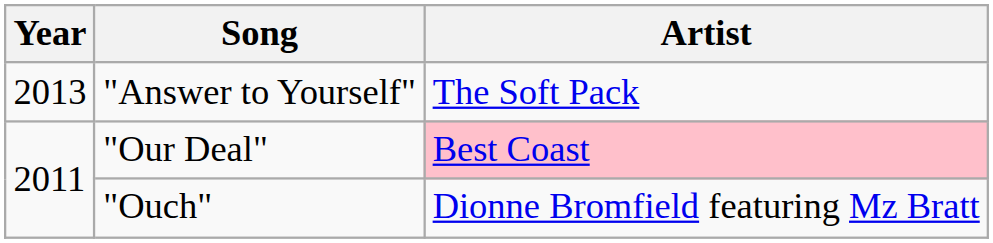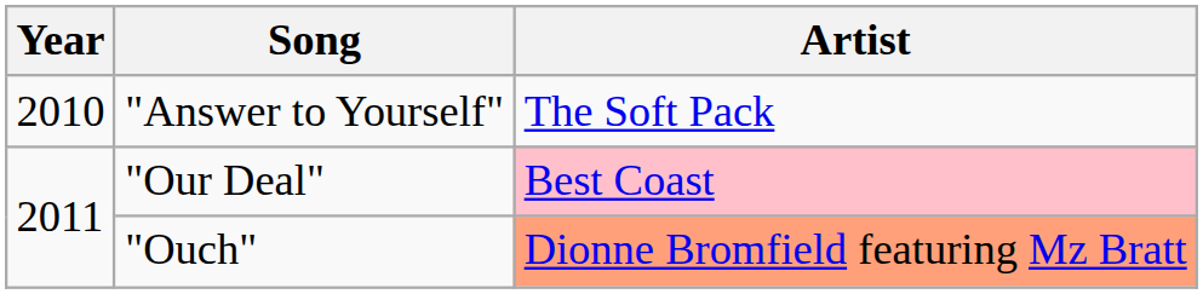 <table class="wikitable sortable">
 <tr>
 <th>Year</th>
 <th>Song</th>
 <th>Artist</th>
 </tr>
 <tr>
-<td>2013</td>
+<td>2010</td>
 <td>"Answer to Yourself"</td>
 <td><a href='#'>The Soft Pack</a></td>
 </tr>
 <tr>
 <td rowspan=2>2011</td>
 <td>"Our Deal"</td>
 <td style="background: pink;"><a href='#'>Best Coast</a></td>
 </tr>
 <tr>
 <td>"Ouch"</td>
-<td><a href='#'>Dionne Bromfield</a> featuring <a href='#'>Mz Bratt</a></td>
+<td style="background: lightsalmon;"><a href='#'>Dionne Bromfield</a> featuring <a href='#'>Mz Bratt</a></td>
 </tr>
 </table>
